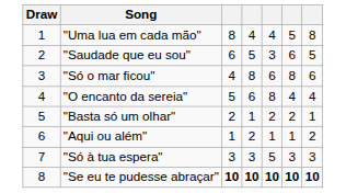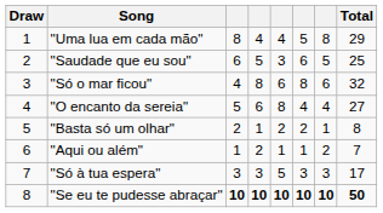 <table class="wikitable plainrowheaders" style="margin: 1em auto 1em auto; text-align:center;">
 <tr>
 <th>Draw</th>
 <th>Song</th>
 <th></th>
 <th></th>
 <th></th>
 <th></th>
 <th></th>
+<th>Total</th>
 </tr>
 <tr>
 <td>1</td>
 <td align="left">"Uma lua em cada mão"</td>
 <td>8</td>
 <td>4</td>
 <td>4</td>
 <td>5</td>
 <td>8</td>
+<td>29</td>
 </tr>
 <tr>
 <td>2</td>
 <td align="left">"Saudade que eu sou"</td>
 <td>6</td>
 <td>5</td>
 <td>3</td>
 <td>6</td>
 <td>5</td>
+<td>25</td>
 </tr>
 <tr>
 <td>3</td>
 <td align="left">"Só o mar ficou"</td>
 <td>4</td>
 <td>8</td>
 <td>6</td>
 <td>8</td>
 <td>6</td>
+<td>32</td>
 </tr>
 <tr>
 <td>4</td>
 <td align="left">"O encanto da sereia"</td>
 <td>5</td>
 <td>6</td>
 <td>8</td>
 <td>4</td>
 <td>4</td>
+<td>27</td>
 </tr>
 <tr>
 <td>5</td>
 <td align="left">"Basta só um olhar"</td>
 <td>2</td>
 <td>1</td>
 <td>2</td>
 <td>2</td>
 <td>1</td>
+<td>8</td>
 </tr>
 <tr>
 <td>6</td>
 <td align="left">"Aqui ou além"</td>
 <td>1</td>
 <td>2</td>
 <td>1</td>
 <td>1</td>
 <td>2</td>
+<td>7</td>
 </tr>
 <tr>
 <td>7</td>
 <td align="left">"Só à tua espera"</td>
 <td>3</td>
 <td>3</td>
 <td>5</td>
 <td>3</td>
 <td>3</td>
+<td>17</td>
 </tr>
 <tr>
 <td>8</td>
 <td align="left">"Se eu te pudesse abraçar"</td>
 <td><strong>10</strong></td>
 <td><strong>10</strong></td>
 <td><strong>10</strong></td>
 <td><strong>10</strong></td>
 <td><strong>10</strong></td>
+<td><strong>50</strong></td>
 </tr>
 </table>
